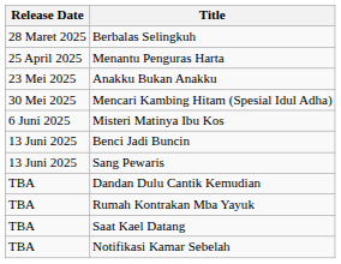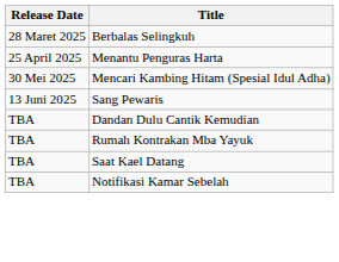 <table class="wikitable">
 <tr>
 <th>Release Date</th>
 <th>Title</th>
 </tr>
 <tr>
 <td>28 Maret 2025</td>
 <td>Berbalas Selingkuh</td>
 </tr>
 <tr>
 <td>25 April 2025</td>
 <td>Menantu Penguras Harta</td>
 </tr>
 <tr>
-<td>23 Mei 2025</td>
-<td>Anakku Bukan Anakku</td>
-</tr>
-<tr>
 <td>30 Mei 2025</td>
 <td>Mencari Kambing Hitam (Spesial Idul Adha)</td>
-</tr>
-<tr>
-<td>6 Juni 2025</td>
-<td>Misteri Matinya Ibu Kos</td>
-</tr>
-<tr>
-<td>13 Juni 2025</td>
-<td>Benci Jadi Buncin</td>
 </tr>
 <tr>
 <td>13 Juni 2025</td>
 <td>Sang Pewaris</td>
 </tr>
 <tr>
 <td>TBA</td>
 <td>Dandan Dulu Cantik Kemudian</td>
 </tr>
 <tr>
 <td>TBA</td>
 <td>Rumah Kontrakan Mba Yayuk</td>
 </tr>
 <tr>
 <td>TBA</td>
 <td>Saat Kael Datang</td>
 </tr>
 <tr>
 <td>TBA</td>
 <td>Notifikasi Kamar Sebelah</td>
 </tr>
 </table>
